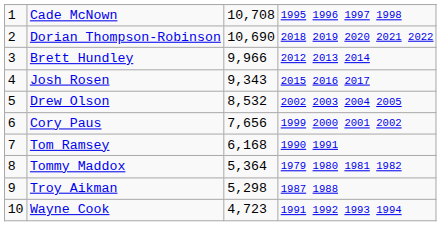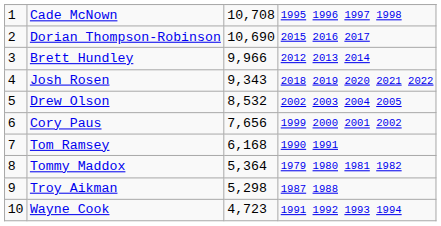 <table class="wikitable">
 <tr>
 </tr>
 <tr>
 <td>1</td>
 <td><a href='#'>Cade McNown</a></td>
 <td>10,708</td>
 <td style="font-size:80%;"><a href='#'>1995</a> <a href='#'>1996</a> <a href='#'>1997</a> <a href='#'>1998</a></td>
 </tr>
 <tr>
 <td>2</td>
 <td><a href='#'>Dorian Thompson-Robinson</a></td>
 <td>10,690</td>
-<td style="font-size:80%;"><a href='#'>2018</a> <a href='#'>2019</a> <a href='#'>2020</a> <a href='#'>2021</a> <a href='#'>2022</a></td>
+<td style="font-size:80%;"><a href='#'>2015</a> <a href='#'>2016</a> <a href='#'>2017</a></td>
 </tr>
 <tr>
 <td>3</td>
 <td><a href='#'>Brett Hundley</a></td>
 <td>9,966</td>
 <td style="font-size:80%;"><a href='#'>2012</a> <a href='#'>2013</a> <a href='#'>2014</a></td>
 </tr>
 <tr>
 <td>4</td>
 <td><a href='#'>Josh Rosen</a></td>
 <td>9,343</td>
-<td style="font-size:80%;"><a href='#'>2015</a> <a href='#'>2016</a> <a href='#'>2017</a></td>
+<td style="font-size:80%;"><a href='#'>2018</a> <a href='#'>2019</a> <a href='#'>2020</a> <a href='#'>2021</a> <a href='#'>2022</a></td>
 </tr>
 <tr>
 <td>5</td>
 <td><a href='#'>Drew Olson</a></td>
 <td>8,532</td>
 <td style="font-size:80%;"><a href='#'>2002</a> <a href='#'>2003</a> <a href='#'>2004</a> <a href='#'>2005</a></td>
 </tr>
 <tr>
 <td>6</td>
 <td><a href='#'>Cory Paus</a></td>
 <td>7,656</td>
 <td style="font-size:80%;"><a href='#'>1999</a> <a href='#'>2000</a> <a href='#'>2001</a> <a href='#'>2002</a></td>
 </tr>
 <tr>
 <td>7</td>
 <td><a href='#'>Tom Ramsey</a></td>
 <td>6,168</td>
 <td style="font-size:80%;"><a href='#'>1990</a> <a href='#'>1991</a></td>
 </tr>
 <tr>
 <td>8</td>
 <td><a href='#'>Tommy Maddox</a></td>
 <td>5,364</td>
 <td style="font-size:80%;"><a href='#'>1979</a> <a href='#'>1980</a> <a href='#'>1981</a> <a href='#'>1982</a></td>
 </tr>
 <tr>
 <td>9</td>
 <td><a href='#'>Troy Aikman</a></td>
 <td>5,298</td>
 <td style="font-size:80%;"><a href='#'>1987</a> <a href='#'>1988</a></td>
 </tr>
 <tr>
 <td>10</td>
 <td><a href='#'>Wayne Cook</a></td>
 <td>4,723</td>
 <td style="font-size:80%;"><a href='#'>1991</a> <a href='#'>1992</a> <a href='#'>1993</a> <a href='#'>1994</a></td>
 </tr>
 </table>
